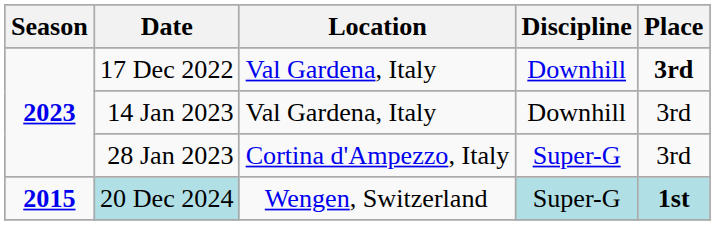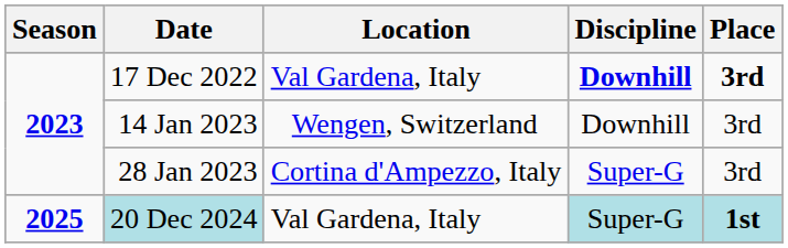 <table class="wikitable" style="text-align:center; font-size:95%;">
 <tr>
 <th>Season</th>
 <th>Date</th>
 <th>Location</th>
 <th>Discipline</th>
 <th>Place</th>
 </tr>
 <tr>
 <td rowspan="3"><strong><a href='#'>2023</a></strong></td>
 <td align=right>17 Dec 2022</td>
 <td align=left> <a href='#'>Val Gardena</a>, Italy</td>
-<td><a href='#'>Downhill</a></td>
+<td><strong><a href='#'>Downhill</a></strong></td>
 <td><strong>3rd</strong></td>
 </tr>
 <tr>
 <td align=right>14 Jan 2023</td>
-<td align=left> Val Gardena, Italy</td>
+<td align=left>   <a href='#'>Wengen</a>, Switzerland</td>
 <td>Downhill</td>
 <td>3rd</td>
 </tr>
 <tr>
 <td align=right>28 Jan 2023</td>
 <td align=left> <a href='#'>Cortina d'Ampezzo</a>, Italy</td>
 <td><a href='#'>Super-G</a></td>
 <td>3rd</td>
 </tr>
 <tr>
-<td><strong><a href='#'>2015</a></strong></td>
+<td><strong><a href='#'>2025</a></strong></td>
 <td bgcolor="#BOEOE6" align=right>20 Dec 2024</td>
-<td align=left>   <a href='#'>Wengen</a>, Switzerland</td>
+<td align=left> Val Gardena, Italy</td>
 <td bgcolor="#BOEOE6">Super-G</td>
 <td bgcolor="#BOEOE6"><strong>1st</strong></td>
 </tr>
 </table>
